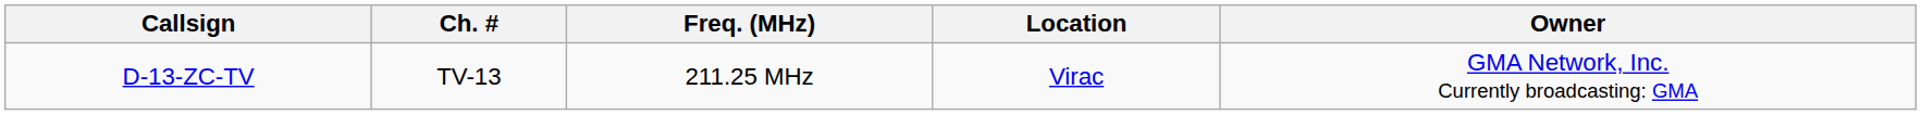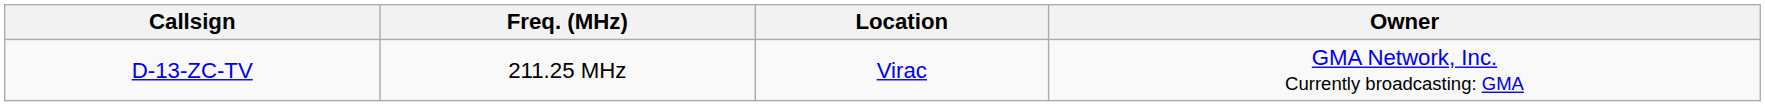 <table class="wikitable" style="width:100%; text-align:center;">
 <tr>
 <th>Callsign</th>
-<th>Ch. #</th>
 <th>Freq. (MHz)</th>
 <th>Location</th>
 <th>Owner</th>
 </tr>
 <tr>
 <td><a href='#'>D-13-ZC-TV</a></td>
-<td>TV-13</td>
 <td>211.25 MHz</td>
 <td><a href='#'>Virac</a></td>
 <td><a href='#'>GMA Network, Inc.</a><br><small>Currently broadcasting: <a href='#'>GMA</a></small></td>
 </tr>
 </table>
